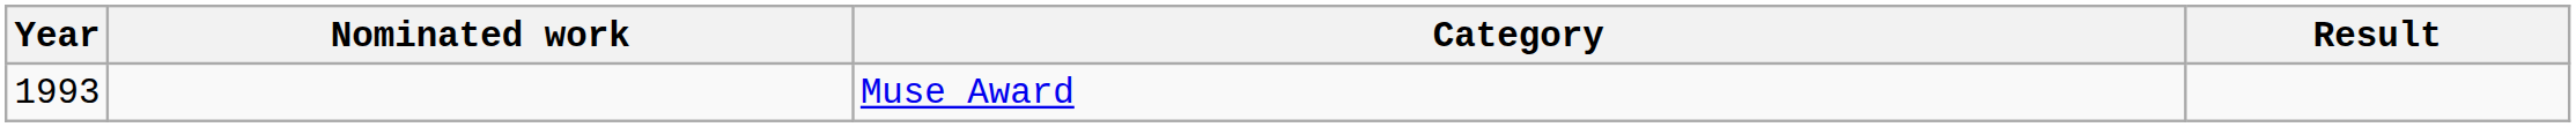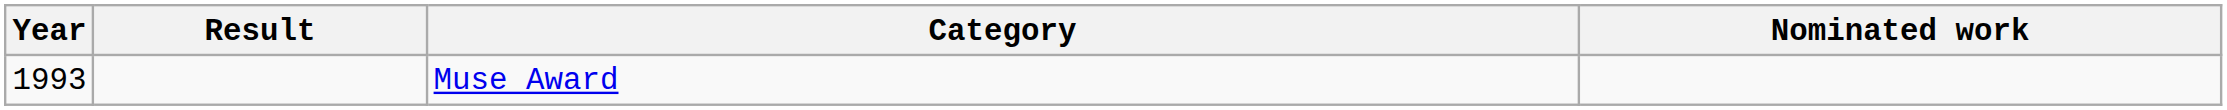 <table class=wikitable>
 <tr>
 <th width=4%>Year</th>
+<th width=15%>Result</th>
+<th width=52%>Category</th>
 <th width=29%>Nominated work</th>
-<th width=52%>Category</th>
-<th width=15%>Result</th>
 </tr>
 <tr>
 <td align=center>1993</td>
 <td></td>
 <td><a href='#'>Muse Award</a></td>
 <td></td>
 </tr>
 </table>
